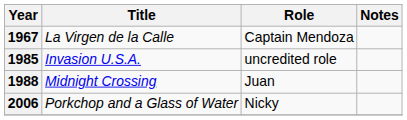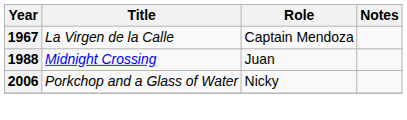 <table class="wikitable sortable plainrowheaders">
 <tr>
 <th>Year</th>
 <th>Title</th>
 <th>Role</th>
 <th class="unsortable">Notes</th>
 </tr>
 <tr>
 <th scope="row">1967</th>
 <td><em>La Virgen de la Calle</em></td>
 <td>Captain Mendoza</td>
-<td></td>
-</tr>
-<tr>
-<th scope="row">1985</th>
-<td><em><a href='#'>Invasion U.S.A.</a></em></td>
-<td>uncredited role</td>
 <td></td>
 </tr>
 <tr>
 <th scope="row">1988</th>
 <td><em><a href='#'>Midnight Crossing</a></em></td>
 <td>Juan</td>
 <td></td>
 </tr>
 <tr>
 <th scope="row">2006</th>
 <td><em>Porkchop and a Glass of Water</em></td>
 <td>Nicky</td>
 <td></td>
 </tr>
 <tr>
 </tr>
 </table>
